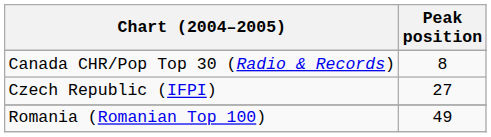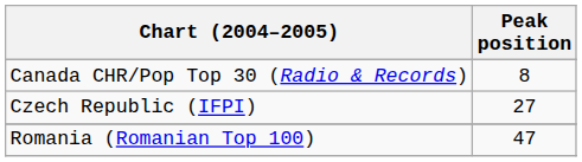 <table class="wikitable sortable">
 <tr>
 <th>Chart (2004–2005)</th>
 <th>Peak<br>position</th>
 </tr>
 <tr>
 </tr>
 <tr>
 </tr>
 <tr>
 </tr>
 <tr>
 </tr>
 <tr>
 <td>Canada CHR/Pop Top 30 (<em><a href='#'>Radio & Records</a></em>)</td>
 <td align="center">8</td>
 </tr>
 <tr>
 <td>Czech Republic (<a href='#'>IFPI</a>)</td>
 <td align="center">27</td>
 </tr>
 <tr>
 </tr>
 <tr>
 </tr>
 <tr>
 </tr>
 <tr>
 </tr>
 <tr>
 </tr>
 <tr>
 </tr>
 <tr>
 <td>Romania (<a href='#'>Romanian Top 100</a>)</td>
-<td align="center">49</td>
+<td align="center">47</td>
 </tr>
 <tr>
 </tr>
 <tr>
 </tr>
 <tr>
 </tr>
 <tr>
 </tr>
 <tr>
 </tr>
 <tr>
 </tr>
 <tr>
 </tr>
 </table>
